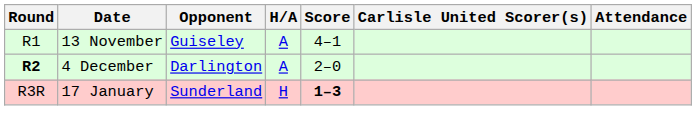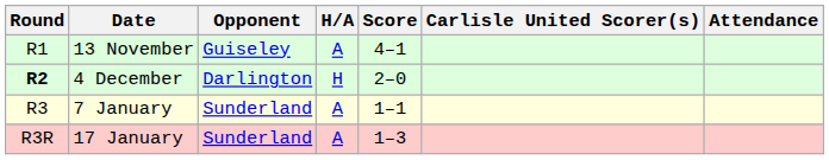 <table class="wikitable" style="text-align:center">
 <tr>
 <th>Round</th>
 <th>Date</th>
 <th>Opponent</th>
 <th>H/A</th>
 <th>Score</th>
 <th>Carlisle United Scorer(s)</th>
 <th>Attendance</th>
 </tr>
 <tr bgcolor=#ddffdd>
 <td>R1</td>
 <td align=left>13 November</td>
 <td align=left><a href='#'>Guiseley</a></td>
 <td><a href='#'>A</a></td>
 <td>4–1</td>
 <td align=left></td>
 <td></td>
 </tr>
 <tr bgcolor=#ddffdd>
 <td><strong>R2</strong></td>
 <td align=left>4 December</td>
 <td align=left><a href='#'>Darlington</a></td>
+<td><a href='#'>H</a></td>
+<td>2–0</td>
+<td align=left></td>
+<td></td>
+</tr>
+<tr bgcolor=#ffffdd>
+<td>R3</td>
+<td align=left>7 January</td>
+<td align=left><a href='#'>Sunderland</a></td>
 <td><a href='#'>A</a></td>
-<td>2–0</td>
+<td>1–1</td>
 <td align=left></td>
 <td></td>
 </tr>
 <tr bgcolor=#FFCCCC>
 <td>R3R</td>
 <td align=left>17 January</td>
 <td align=left><a href='#'>Sunderland</a></td>
-<td><a href='#'>H</a></td>
-<td><strong>1–3</strong></td>
+<td><a href='#'>A</a></td>
+<td>1–3</td>
 <td align=left></td>
 <td></td>
 </tr>
 </table>
